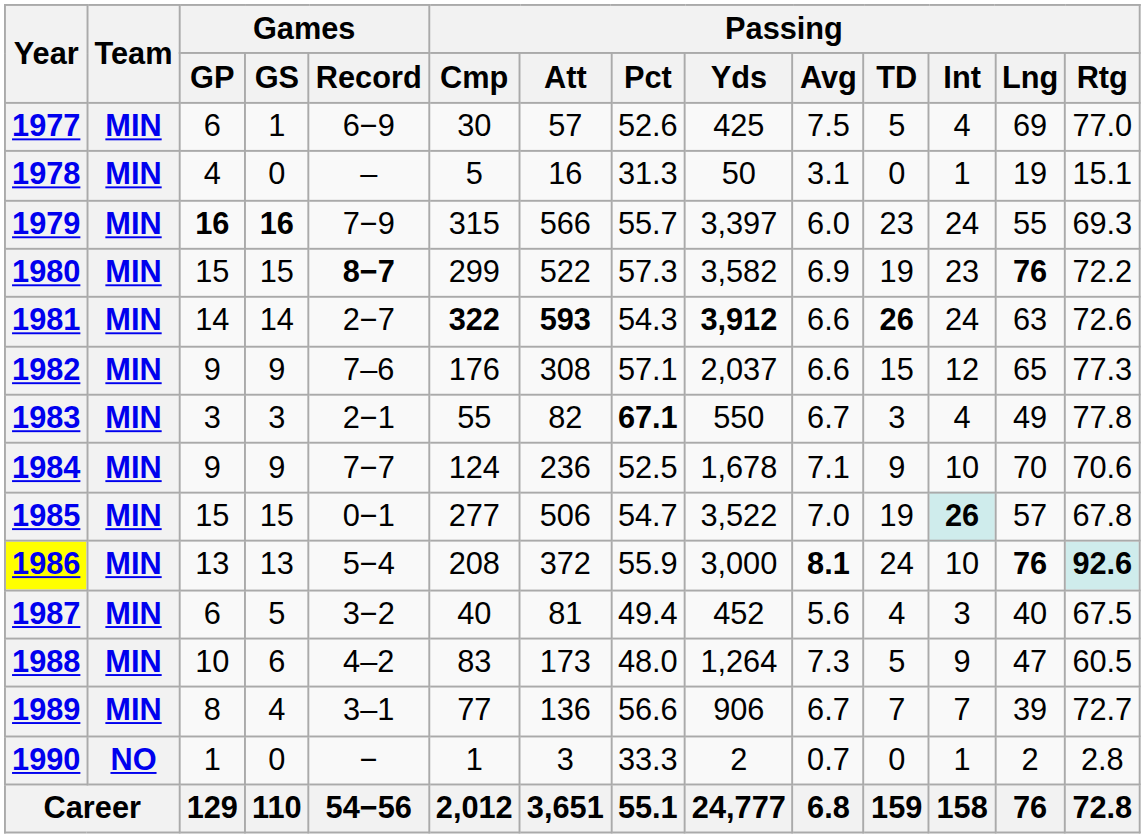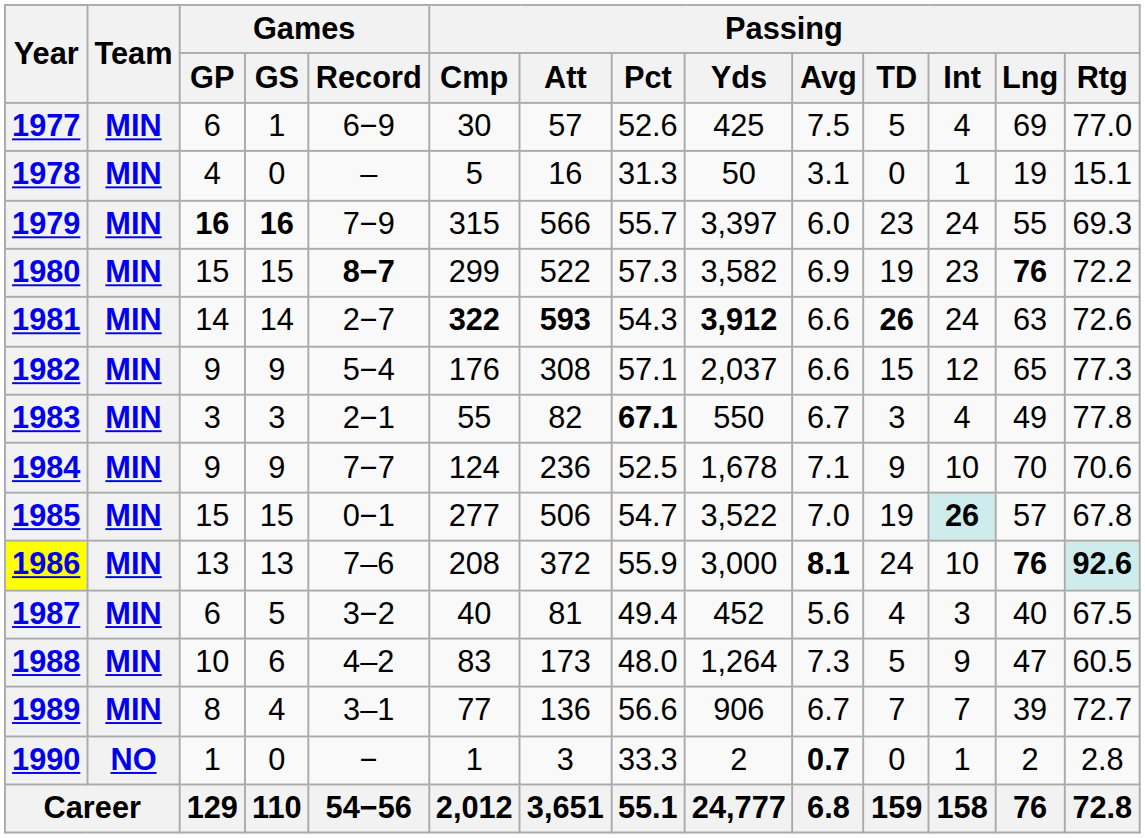 <table class="wikitable" style="text-align:center">
 <tr>
 <th rowspan="2">Year</th>
 <th rowspan="2">Team</th>
 <th colspan="3">Games</th>
 <th colspan="9">Passing</th>
 </tr>
 <tr>
 <th>GP</th>
 <th>GS</th>
 <th>Record</th>
 <th>Cmp</th>
 <th>Att</th>
 <th>Pct</th>
 <th>Yds</th>
 <th>Avg</th>
 <th>TD</th>
 <th>Int</th>
 <th>Lng</th>
 <th>Rtg</th>
 </tr>
 <tr>
 <th><a href='#'>1977</a></th>
 <th><a href='#'>MIN</a></th>
 <td>6</td>
 <td>1</td>
 <td>6−9</td>
 <td>30</td>
 <td>57</td>
 <td>52.6</td>
 <td>425</td>
 <td>7.5</td>
 <td>5</td>
 <td>4</td>
 <td>69</td>
 <td>77.0</td>
 </tr>
 <tr>
 <th><a href='#'>1978</a></th>
 <th><a href='#'>MIN</a></th>
 <td>4</td>
 <td>0</td>
 <td>–</td>
 <td>5</td>
 <td>16</td>
 <td>31.3</td>
 <td>50</td>
 <td>3.1</td>
 <td>0</td>
 <td>1</td>
 <td>19</td>
 <td>15.1</td>
 </tr>
 <tr>
 <th><a href='#'>1979</a></th>
 <th><a href='#'>MIN</a></th>
 <td><strong>16</strong></td>
 <td><strong>16</strong></td>
 <td>7−9</td>
 <td>315</td>
 <td>566</td>
 <td>55.7</td>
 <td>3,397</td>
 <td>6.0</td>
 <td>23</td>
 <td>24</td>
 <td>55</td>
 <td>69.3</td>
 </tr>
 <tr>
 <th><a href='#'>1980</a></th>
 <th><a href='#'>MIN</a></th>
 <td>15</td>
 <td>15</td>
 <td><strong>8−7</strong></td>
 <td>299</td>
 <td>522</td>
 <td>57.3</td>
 <td>3,582</td>
 <td>6.9</td>
 <td>19</td>
 <td>23</td>
 <td><strong>76</strong></td>
 <td>72.2</td>
 </tr>
 <tr>
 <th><a href='#'>1981</a></th>
 <th><a href='#'>MIN</a></th>
 <td>14</td>
 <td>14</td>
 <td>2−7</td>
 <td><strong>322</strong></td>
 <td><strong>593</strong></td>
 <td>54.3</td>
 <td><strong>3,912</strong></td>
 <td>6.6</td>
 <td><strong>26</strong></td>
 <td>24</td>
 <td>63</td>
 <td>72.6</td>
 </tr>
 <tr>
 <th><a href='#'>1982</a></th>
 <th><a href='#'>MIN</a></th>
 <td>9</td>
 <td>9</td>
-<td>7–6</td>
+<td>5−4</td>
 <td>176</td>
 <td>308</td>
 <td>57.1</td>
 <td>2,037</td>
 <td>6.6</td>
 <td>15</td>
 <td>12</td>
 <td>65</td>
 <td>77.3</td>
 </tr>
 <tr>
 <th><a href='#'>1983</a></th>
 <th><a href='#'>MIN</a></th>
 <td>3</td>
 <td>3</td>
 <td>2−1</td>
 <td>55</td>
 <td>82</td>
 <td><strong>67.1</strong></td>
 <td>550</td>
 <td>6.7</td>
 <td>3</td>
 <td>4</td>
 <td>49</td>
 <td>77.8</td>
 </tr>
 <tr>
 <th><a href='#'>1984</a></th>
 <th><a href='#'>MIN</a></th>
 <td>9</td>
 <td>9</td>
 <td>7−7</td>
 <td>124</td>
 <td>236</td>
 <td>52.5</td>
 <td>1,678</td>
 <td>7.1</td>
 <td>9</td>
 <td>10</td>
 <td>70</td>
 <td>70.6</td>
 </tr>
 <tr>
 <th><a href='#'>1985</a></th>
 <th><a href='#'>MIN</a></th>
 <td>15</td>
 <td>15</td>
 <td>0−1</td>
 <td>277</td>
 <td>506</td>
 <td>54.7</td>
 <td>3,522</td>
 <td>7.0</td>
 <td>19</td>
 <td style="background:#cfecec;"><strong>26</strong></td>
 <td>57</td>
 <td>67.8</td>
 </tr>
 <tr>
 <th style="background:#ffff00"><a href='#'>1986</a></th>
 <th><a href='#'>MIN</a></th>
 <td>13</td>
 <td>13</td>
-<td>5−4</td>
+<td>7–6</td>
 <td>208</td>
 <td>372</td>
 <td>55.9</td>
 <td>3,000</td>
 <td><strong>8.1</strong></td>
 <td>24</td>
 <td>10</td>
 <td><strong>76</strong></td>
 <td style="background:#cfecec"><strong>92.6</strong></td>
 </tr>
 <tr>
 <th><a href='#'>1987</a></th>
 <th><a href='#'>MIN</a></th>
 <td>6</td>
 <td>5</td>
 <td>3−2</td>
 <td>40</td>
 <td>81</td>
 <td>49.4</td>
 <td>452</td>
 <td>5.6</td>
 <td>4</td>
 <td>3</td>
 <td>40</td>
 <td>67.5</td>
 </tr>
 <tr>
 <th><a href='#'>1988</a></th>
 <th><a href='#'>MIN</a></th>
 <td>10</td>
 <td>6</td>
 <td>4–2</td>
 <td>83</td>
 <td>173</td>
 <td>48.0</td>
 <td>1,264</td>
 <td>7.3</td>
 <td>5</td>
 <td>9</td>
 <td>47</td>
 <td>60.5</td>
 </tr>
 <tr>
 <th><a href='#'>1989</a></th>
 <th><a href='#'>MIN</a></th>
 <td>8</td>
 <td>4</td>
 <td>3–1</td>
 <td>77</td>
 <td>136</td>
 <td>56.6</td>
 <td>906</td>
 <td>6.7</td>
 <td>7</td>
 <td>7</td>
 <td>39</td>
 <td>72.7</td>
 </tr>
 <tr>
 <th><a href='#'>1990</a></th>
 <th><a href='#'>NO</a></th>
 <td>1</td>
 <td>0</td>
 <td>−</td>
 <td>1</td>
 <td>3</td>
 <td>33.3</td>
 <td>2</td>
-<td>0.7</td>
+<td><strong>0.7</strong></td>
 <td>0</td>
 <td>1</td>
 <td>2</td>
 <td>2.8</td>
 </tr>
 <tr>
 <th colspan="2">Career</th>
 <th>129</th>
 <th>110</th>
 <th>54−56</th>
 <th>2,012</th>
 <th>3,651</th>
 <th>55.1</th>
 <th>24,777</th>
 <th>6.8</th>
 <th>159</th>
 <th>158</th>
 <th>76</th>
 <th>72.8</th>
 </tr>
 </table>
